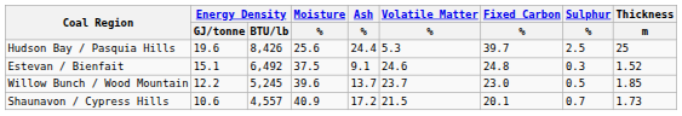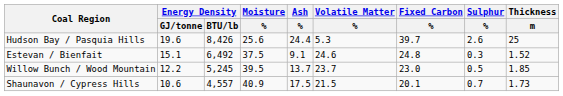 <table class="wikitable sortable">
 <tr>
 <th rowspan="2">Coal Region</th>
 <th colspan="2"><a href='#'>Energy Density</a></th>
 <th><a href='#'>Moisture</a></th>
 <th><a href='#'>Ash</a></th>
 <th><a href='#'>Volatile Matter</a></th>
 <th><a href='#'>Fixed Carbon</a></th>
 <th><a href='#'>Sulphur</a></th>
 <th>Thickness</th>
 </tr>
 <tr>
 <th>GJ/tonne</th>
 <th>BTU/lb</th>
 <th>%</th>
 <th>%</th>
 <th>%</th>
 <th>%</th>
 <th>%</th>
 <th>m</th>
 </tr>
 <tr>
 <td>Hudson Bay / Pasquia Hills</td>
 <td>19.6</td>
 <td>8,426</td>
 <td>25.6</td>
 <td>24.4</td>
 <td>5.3</td>
 <td>39.7</td>
-<td>2.5</td>
+<td>2.6</td>
 <td>25</td>
 </tr>
 <tr>
 <td>Estevan / Bienfait</td>
 <td>15.1</td>
 <td>6,492</td>
 <td>37.5</td>
 <td>9.1</td>
 <td>24.6</td>
 <td>24.8</td>
 <td>0.3</td>
 <td>1.52</td>
 </tr>
 <tr>
 <td>Willow Bunch / Wood Mountain</td>
 <td>12.2</td>
 <td>5,245</td>
-<td>39.6</td>
+<td>39.5</td>
 <td>13.7</td>
 <td>23.7</td>
 <td>23.0</td>
 <td>0.5</td>
 <td>1.85</td>
 </tr>
 <tr>
 <td>Shaunavon / Cypress Hills</td>
 <td>10.6</td>
 <td>4,557</td>
 <td>40.9</td>
-<td>17.2</td>
+<td>17.5</td>
 <td>21.5</td>
 <td>20.1</td>
 <td>0.7</td>
 <td>1.73</td>
 </tr>
 </table>
